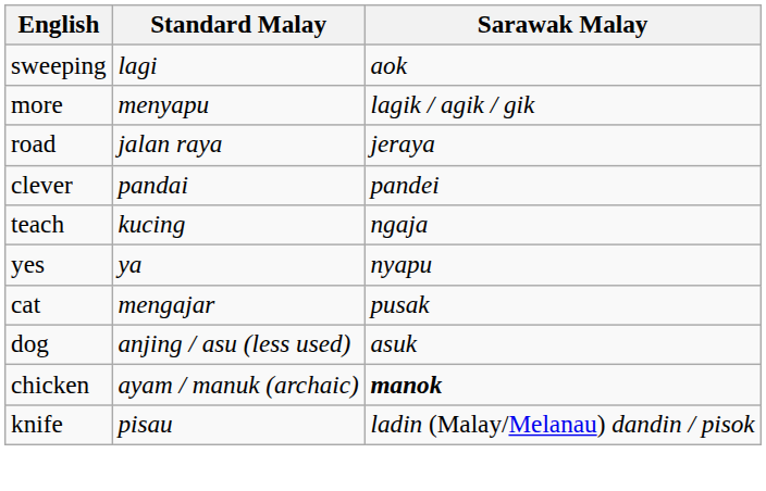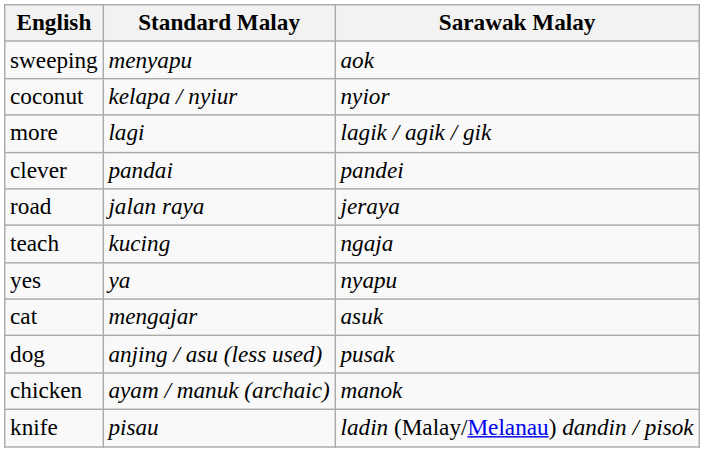 <table class="wikitable">
 <tr>
 <th>English</th>
 <th>Standard Malay</th>
 <th>Sarawak Malay</th>
 </tr>
 <tr>
 <td>sweeping</td>
-<td><em>lagi</em></td>
+<td><em>menyapu</em></td>
 <td><em>aok</em></td>
 </tr>
 <tr>
+<td>coconut</td>
+<td><em>kelapa / nyiur</em></td>
+<td><em>nyior</em></td>
+</tr>
+<tr>
 <td>more</td>
-<td><em>menyapu</em></td>
+<td><em>lagi</em></td>
 <td><em>lagik / agik / gik</em></td>
+</tr>
+<tr>
+<td>clever</td>
+<td><em>pandai</em></td>
+<td><em>pandei</em></td>
 </tr>
 <tr>
 <td>road</td>
 <td><em>jalan raya</em></td>
 <td><em>jeraya</em></td>
-</tr>
-<tr>
-<td>clever</td>
-<td><em>pandai</em></td>
-<td><em>pandei</em></td>
 </tr>
 <tr>
 <td>teach</td>
 <td><em>kucing</em></td>
 <td><em>ngaja</em></td>
 </tr>
 <tr>
 <td>yes</td>
 <td><em>ya</em></td>
 <td><em>nyapu</em></td>
 </tr>
 <tr>
 <td>cat</td>
 <td><em>mengajar</em></td>
-<td><em>pusak</em></td>
+<td><em>asuk</em></td>
 </tr>
 <tr>
 <td>dog</td>
 <td><em>anjing / asu (less used)</em></td>
-<td><em>asuk</em></td>
+<td><em>pusak</em></td>
 </tr>
 <tr>
 <td>chicken</td>
 <td><em>ayam / manuk (archaic)</em></td>
-<td><strong><em>manok</em></strong></td>
+<td><em>manok</em></td>
 </tr>
 <tr>
 <td>knife</td>
 <td><em>pisau</em></td>
 <td><em>ladin</em> (Malay/<a href='#'>Melanau</a>) <em>dandin / pisok</em></td>
 </tr>
 </table>
